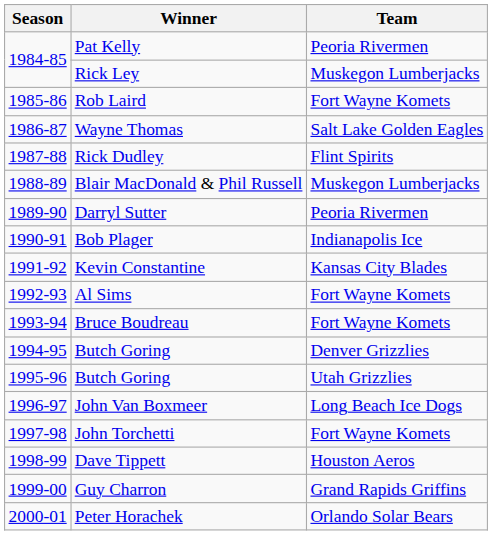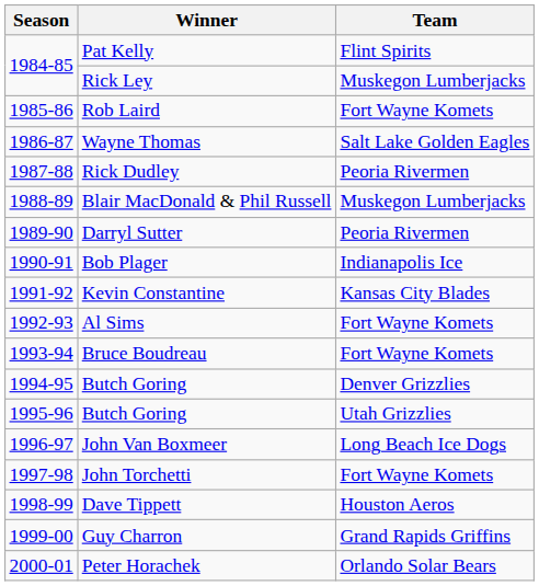 <table class="wikitable">
 <tr>
 <th>Season</th>
 <th>Winner</th>
 <th>Team</th>
 </tr>
 <tr>
 <td rowspan="2"><a href='#'>1984-85</a></td>
 <td><a href='#'>Pat Kelly</a></td>
-<td><a href='#'>Peoria Rivermen</a></td>
+<td><a href='#'>Flint Spirits</a></td>
 </tr>
 <tr>
 <td><a href='#'>Rick Ley</a></td>
 <td><a href='#'>Muskegon Lumberjacks</a></td>
 </tr>
 <tr>
 <td><a href='#'>1985-86</a></td>
 <td><a href='#'>Rob Laird</a></td>
 <td><a href='#'>Fort Wayne Komets</a></td>
 </tr>
 <tr>
 <td><a href='#'>1986-87</a></td>
 <td><a href='#'>Wayne Thomas</a></td>
 <td><a href='#'>Salt Lake Golden Eagles</a></td>
 </tr>
 <tr>
 <td><a href='#'>1987-88</a></td>
 <td><a href='#'>Rick Dudley</a></td>
-<td><a href='#'>Flint Spirits</a></td>
+<td><a href='#'>Peoria Rivermen</a></td>
 </tr>
 <tr>
 <td><a href='#'>1988-89</a></td>
 <td><a href='#'>Blair MacDonald</a> & <a href='#'>Phil Russell</a></td>
 <td><a href='#'>Muskegon Lumberjacks</a></td>
 </tr>
 <tr>
 <td><a href='#'>1989-90</a></td>
 <td><a href='#'>Darryl Sutter</a></td>
 <td><a href='#'>Peoria Rivermen</a></td>
 </tr>
 <tr>
 <td><a href='#'>1990-91</a></td>
 <td><a href='#'>Bob Plager</a></td>
 <td><a href='#'>Indianapolis Ice</a></td>
 </tr>
 <tr>
 <td><a href='#'>1991-92</a></td>
 <td><a href='#'>Kevin Constantine</a></td>
 <td><a href='#'>Kansas City Blades</a></td>
 </tr>
 <tr>
 <td><a href='#'>1992-93</a></td>
 <td><a href='#'>Al Sims</a></td>
 <td><a href='#'>Fort Wayne Komets</a></td>
 </tr>
 <tr>
 <td><a href='#'>1993-94</a></td>
 <td><a href='#'>Bruce Boudreau</a></td>
 <td><a href='#'>Fort Wayne Komets</a></td>
 </tr>
 <tr>
 <td><a href='#'>1994-95</a></td>
 <td><a href='#'>Butch Goring</a></td>
 <td><a href='#'>Denver Grizzlies</a></td>
 </tr>
 <tr>
 <td><a href='#'>1995-96</a></td>
 <td><a href='#'>Butch Goring</a></td>
 <td><a href='#'>Utah Grizzlies</a></td>
 </tr>
 <tr>
 <td><a href='#'>1996-97</a></td>
 <td><a href='#'>John Van Boxmeer</a></td>
 <td><a href='#'>Long Beach Ice Dogs</a></td>
 </tr>
 <tr>
 <td><a href='#'>1997-98</a></td>
 <td><a href='#'>John Torchetti</a></td>
 <td><a href='#'>Fort Wayne Komets</a></td>
 </tr>
 <tr>
 <td><a href='#'>1998-99</a></td>
 <td><a href='#'>Dave Tippett</a></td>
 <td><a href='#'>Houston Aeros</a></td>
 </tr>
 <tr>
 <td><a href='#'>1999-00</a></td>
 <td><a href='#'>Guy Charron</a></td>
 <td><a href='#'>Grand Rapids Griffins</a></td>
 </tr>
 <tr>
 <td><a href='#'>2000-01</a></td>
 <td><a href='#'>Peter Horachek</a></td>
 <td><a href='#'>Orlando Solar Bears</a></td>
 </tr>
 </table>
